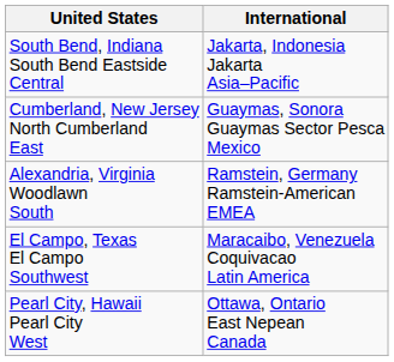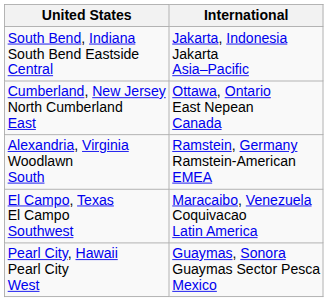 <table class="wikitable">
 <tr>
 <th>United States</th>
 <th>International</th>
 </tr>
 <tr>
 <td> <a href='#'>South Bend</a>, <a href='#'>Indiana</a><br> South Bend Eastside <br><a href='#'>Central</a></td>
 <td> <a href='#'>Jakarta</a>, <a href='#'>Indonesia</a><br>Jakarta<br><a href='#'>Asia–Pacific</a></td>
 </tr>
 <tr>
 <td> <a href='#'>Cumberland</a>, <a href='#'>New Jersey</a><br> North Cumberland <br><a href='#'>East</a></td>
-<td> <a href='#'>Guaymas</a>, <a href='#'>Sonora</a><br> Guaymas Sector Pesca <br><a href='#'>Mexico</a></td>
+<td> <a href='#'>Ottawa</a>, <a href='#'>Ontario</a><br> East Nepean <br><a href='#'>Canada</a></td>
 </tr>
 <tr>
 <td> <a href='#'>Alexandria</a>, <a href='#'>Virginia</a><br> Woodlawn <br><a href='#'>South</a></td>
 <td> <a href='#'>Ramstein</a>, <a href='#'>Germany</a><br> Ramstein-American <br><a href='#'>EMEA</a></td>
 </tr>
 <tr>
 <td> <a href='#'>El Campo</a>, <a href='#'>Texas</a><br> El Campo <br><a href='#'>Southwest</a></td>
 <td> <a href='#'>Maracaibo</a>, <a href='#'>Venezuela</a><br> Coquivacao <br><a href='#'>Latin America</a></td>
 </tr>
 <tr>
 <td> <a href='#'>Pearl City</a>, <a href='#'>Hawaii</a><br> Pearl City<br><a href='#'>West</a></td>
-<td> <a href='#'>Ottawa</a>, <a href='#'>Ontario</a><br> East Nepean <br><a href='#'>Canada</a></td>
+<td> <a href='#'>Guaymas</a>, <a href='#'>Sonora</a><br> Guaymas Sector Pesca <br><a href='#'>Mexico</a></td>
 </tr>
 </table>
